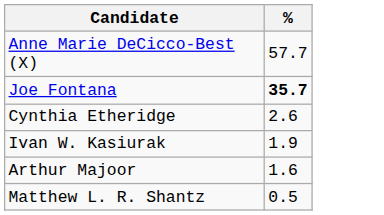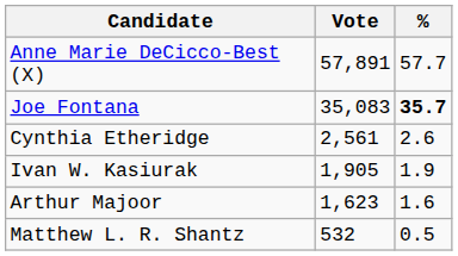 <table class="wikitable">
 <tr>
 <th bgcolor="#DDDDFF" width="200px">Candidate</th>
+<th bgcolor="#DDDDFF">Vote</th>
 <th bgcolor="#DDDDFF">%</th>
 </tr>
 <tr>
 <td><a href='#'>Anne Marie DeCicco-Best</a> (X)</td>
+<td>57,891</td>
 <td>57.7</td>
 </tr>
 <tr>
 <td><a href='#'>Joe Fontana</a></td>
+<td>35,083</td>
 <td><strong>35.7</strong></td>
 </tr>
 <tr>
 <td>Cynthia Etheridge</td>
+<td>2,561</td>
 <td>2.6</td>
 </tr>
 <tr>
 <td>Ivan W. Kasiurak</td>
+<td>1,905</td>
 <td>1.9</td>
 </tr>
 <tr>
 <td>Arthur Majoor</td>
+<td>1,623</td>
 <td>1.6</td>
 </tr>
 <tr>
 <td>Matthew L. R. Shantz</td>
+<td>532</td>
 <td>0.5</td>
 </tr>
 </table>
